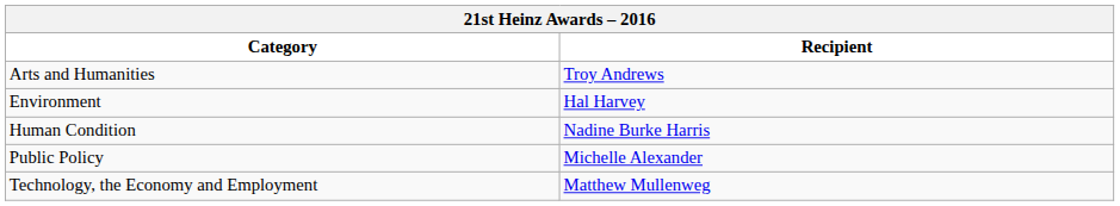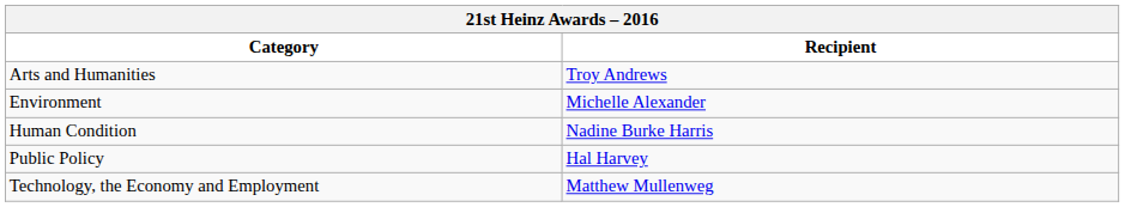 <table class="wikitable" style="width:80%; text-align:left">
 <tr>
 <th style="background:cream" colspan=2><span>21st Heinz Awards – 2016</span></th>
 </tr>
 <tr>
 <th style="background:white; width:40%">Category</th>
 <th style="background:white; width:40%">Recipient</th>
 </tr>
 <tr>
 <td>Arts and Humanities</td>
 <td><a href='#'>Troy Andrews</a></td>
 </tr>
 <tr>
 <td>Environment</td>
-<td><a href='#'>Hal Harvey</a></td>
+<td><a href='#'>Michelle Alexander</a></td>
 </tr>
 <tr>
 <td>Human Condition</td>
 <td><a href='#'>Nadine Burke Harris</a></td>
 </tr>
 <tr>
 <td>Public Policy</td>
-<td><a href='#'>Michelle Alexander</a></td>
+<td><a href='#'>Hal Harvey</a></td>
 </tr>
 <tr>
 <td>Technology, the Economy and Employment</td>
 <td><a href='#'>Matthew Mullenweg</a></td>
 </tr>
 </table>
